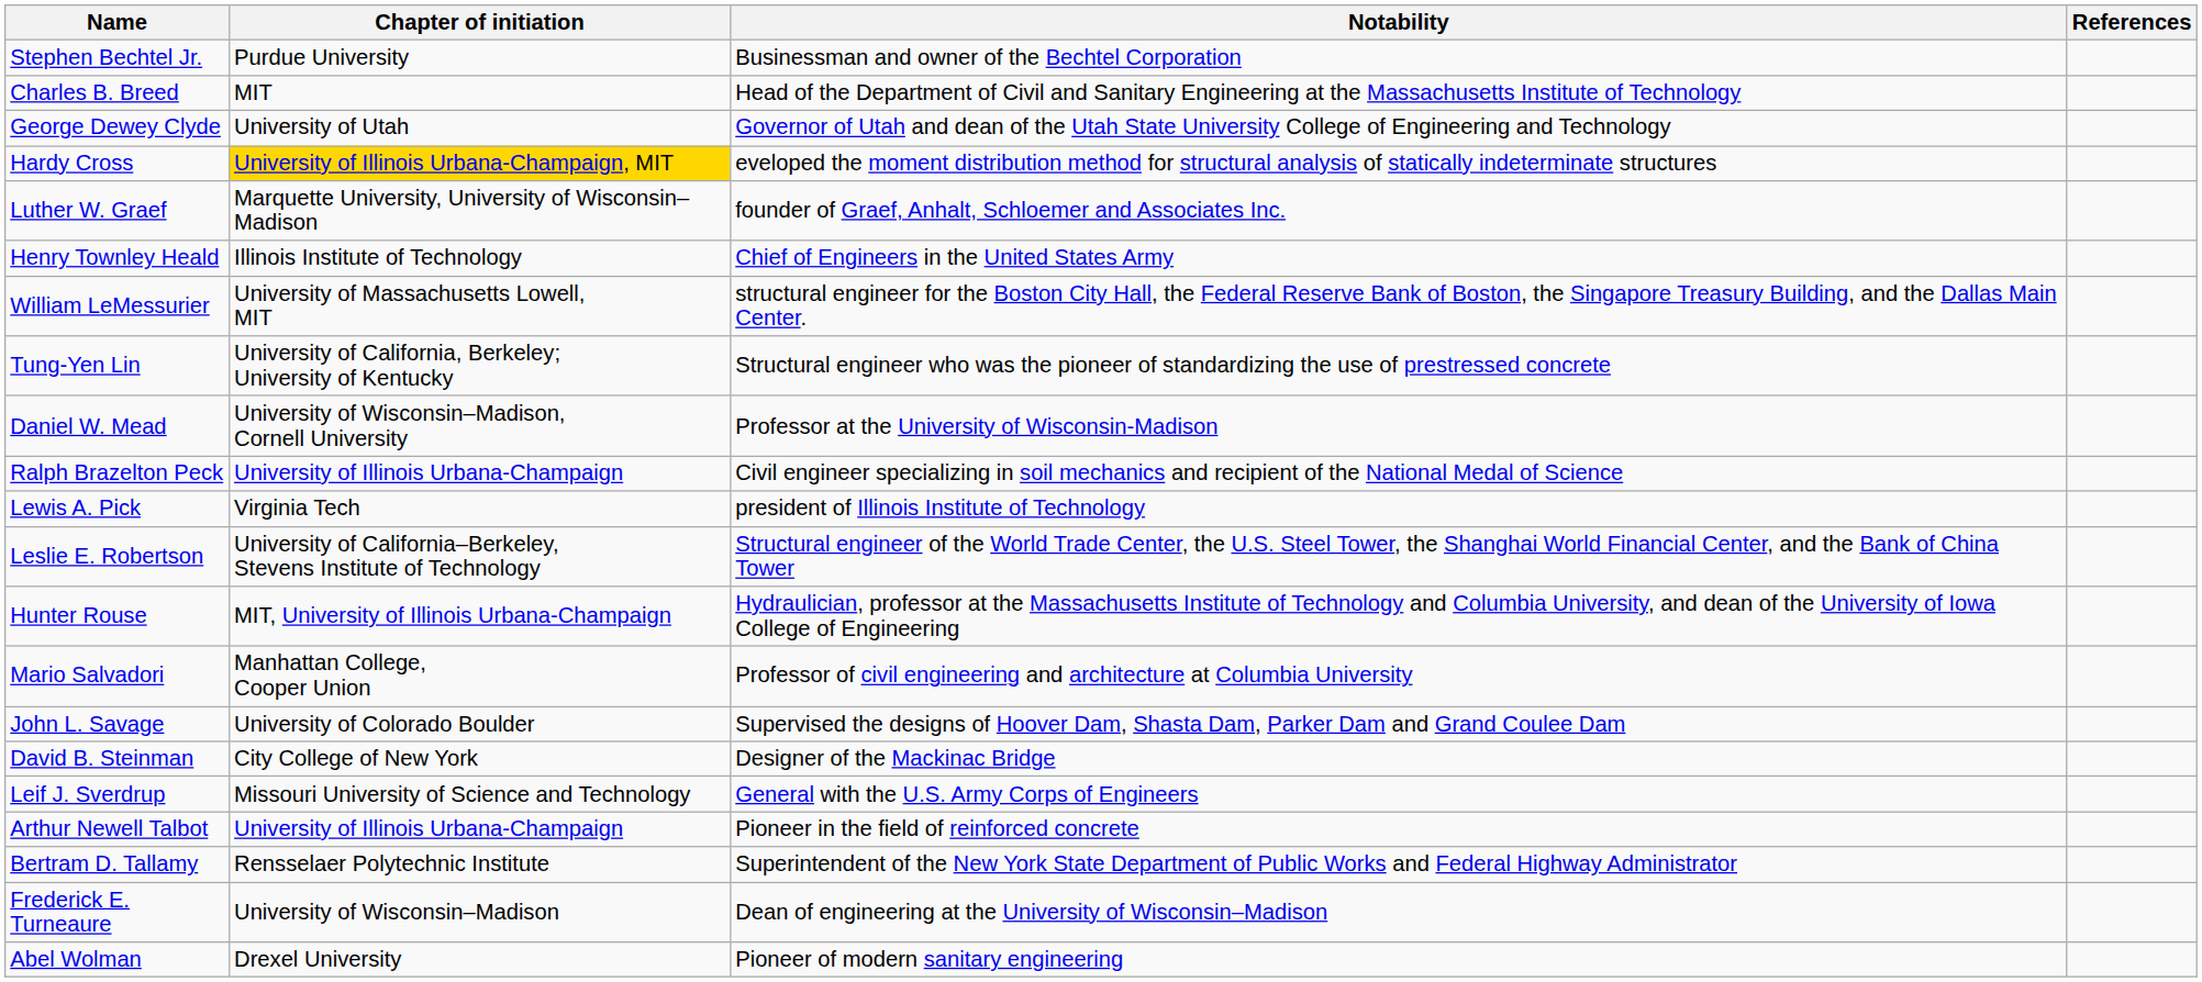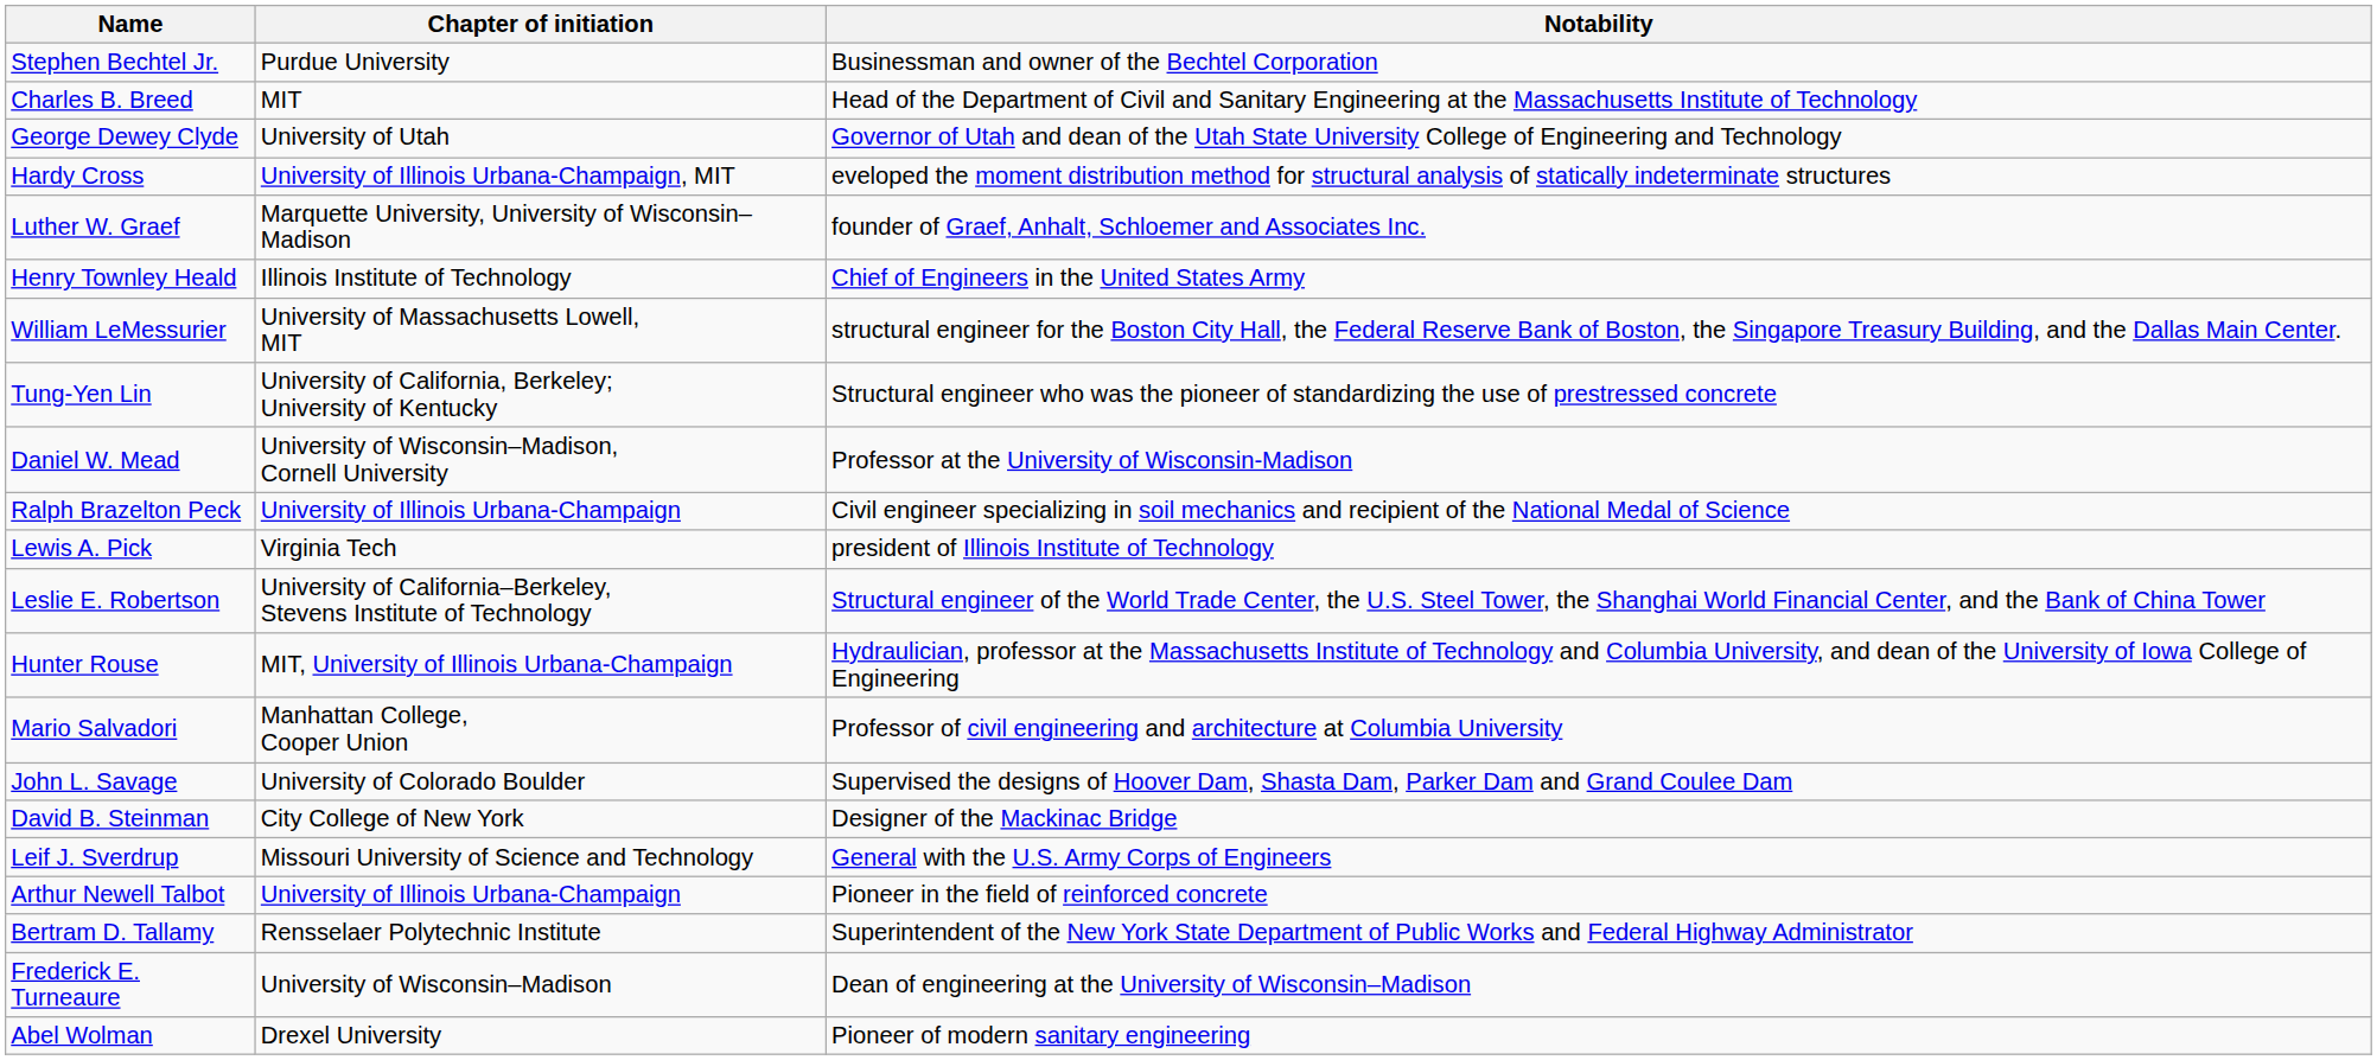 <table class="wikitable sortable" style="width:100%;">
 <tr>
 <th>Name</th>
 <th>Chapter of initiation</th>
 <th>Notability</th>
-<th>References</th>
 </tr>
 <tr>
 <td><a href='#'>Stephen Bechtel Jr.</a></td>
 <td>Purdue University</td>
 <td>Businessman and owner of the <a href='#'>Bechtel Corporation</a></td>
-<td></td>
 </tr>
 <tr>
 <td><a href='#'>Charles B. Breed</a></td>
 <td>MIT</td>
 <td>Head of the Department of Civil and Sanitary Engineering at the <a href='#'>Massachusetts Institute of Technology</a></td>
-<td></td>
 </tr>
 <tr>
 <td><a href='#'>George Dewey Clyde</a></td>
 <td>University of Utah</td>
 <td><a href='#'>Governor of Utah</a> and dean of the <a href='#'>Utah State University</a> College of Engineering and Technology</td>
-<td></td>
 </tr>
 <tr>
 <td><a href='#'>Hardy Cross</a></td>
-<td style="background: gold;"><a href='#'>University of Illinois Urbana-Champaign</a>, MIT</td>
+<td><a href='#'>University of Illinois Urbana-Champaign</a>, MIT</td>
 <td>eveloped the <a href='#'>moment distribution method</a> for <a href='#'>structural analysis</a> of <a href='#'>statically indeterminate</a> structures</td>
-<td></td>
 </tr>
 <tr>
 <td><a href='#'>Luther W. Graef</a></td>
 <td>Marquette University, University of Wisconsin–Madison</td>
 <td>founder of <a href='#'>Graef, Anhalt, Schloemer and Associates Inc.</a></td>
-<td></td>
 </tr>
 <tr>
 <td><a href='#'>Henry Townley Heald</a></td>
 <td>Illinois Institute of Technology</td>
 <td><a href='#'>Chief of Engineers</a> in the <a href='#'>United States Army</a></td>
-<td></td>
 </tr>
 <tr>
 <td><a href='#'>William LeMessurier</a></td>
 <td>University of Massachusetts Lowell,<br>MIT</td>
 <td>structural engineer for the <a href='#'>Boston City Hall</a>, the <a href='#'>Federal Reserve Bank of Boston</a>, the <a href='#'>Singapore Treasury Building</a>, and the <a href='#'>Dallas Main Center</a>.</td>
-<td></td>
 </tr>
 <tr>
 <td><a href='#'>Tung-Yen Lin</a></td>
 <td>University of California, Berkeley;<br>University of Kentucky</td>
 <td>Structural engineer who was the pioneer of standardizing the use of <a href='#'>prestressed concrete</a></td>
-<td></td>
 </tr>
 <tr>
 <td><a href='#'>Daniel W. Mead</a></td>
 <td>University of Wisconsin–Madison,<br>Cornell University</td>
 <td>Professor at the <a href='#'>University of Wisconsin-Madison</a></td>
-<td></td>
 </tr>
 <tr>
 <td><a href='#'>Ralph Brazelton Peck</a></td>
 <td><a href='#'>University of Illinois Urbana-Champaign</a></td>
 <td>Civil engineer specializing in <a href='#'>soil mechanics</a> and recipient of the <a href='#'>National Medal of Science</a></td>
-<td></td>
 </tr>
 <tr>
 <td><a href='#'>Lewis A. Pick</a></td>
 <td>Virginia Tech</td>
 <td>president of <a href='#'>Illinois Institute of Technology</a></td>
-<td></td>
 </tr>
 <tr>
 <td><a href='#'>Leslie E. Robertson</a></td>
 <td>University of California–Berkeley,<br>Stevens Institute of Technology</td>
 <td><a href='#'>Structural engineer</a> of the <a href='#'>World Trade Center</a>, the <a href='#'>U.S. Steel Tower</a>, the <a href='#'>Shanghai World Financial Center</a>, and the <a href='#'>Bank of China Tower</a></td>
-<td></td>
 </tr>
 <tr>
 <td><a href='#'>Hunter Rouse</a></td>
 <td>MIT, <a href='#'>University of Illinois Urbana-Champaign</a></td>
 <td><a href='#'>Hydraulician</a>, professor at the <a href='#'>Massachusetts Institute of Technology</a> and  <a href='#'>Columbia University</a>, and dean of the <a href='#'>University of Iowa</a> College of Engineering</td>
-<td></td>
 </tr>
 <tr>
 <td><a href='#'>Mario Salvadori</a></td>
 <td>Manhattan College,<br>Cooper Union</td>
 <td>Professor of <a href='#'>civil engineering</a> and <a href='#'>architecture</a> at <a href='#'>Columbia University</a></td>
-<td></td>
 </tr>
 <tr>
 <td><a href='#'>John L. Savage</a></td>
 <td>University of Colorado Boulder</td>
 <td>Supervised the designs of <a href='#'>Hoover Dam</a>, <a href='#'>Shasta Dam</a>, <a href='#'>Parker Dam</a> and <a href='#'>Grand Coulee Dam</a></td>
-<td></td>
 </tr>
 <tr>
 <td><a href='#'>David B. Steinman</a></td>
 <td>City College of New York</td>
 <td>Designer of the <a href='#'>Mackinac Bridge</a></td>
-<td></td>
 </tr>
 <tr>
 <td><a href='#'>Leif J. Sverdrup</a></td>
 <td>Missouri University of Science and Technology</td>
 <td><a href='#'>General</a> with the <a href='#'>U.S. Army Corps of Engineers</a></td>
-<td></td>
 </tr>
 <tr>
 <td><a href='#'>Arthur Newell Talbot</a></td>
 <td><a href='#'>University of Illinois Urbana-Champaign</a></td>
 <td>Pioneer in the field of <a href='#'>reinforced concrete</a></td>
-<td></td>
 </tr>
 <tr>
 <td><a href='#'>Bertram D. Tallamy</a></td>
 <td>Rensselaer Polytechnic Institute</td>
 <td>Superintendent of the <a href='#'>New York State Department of Public Works</a> and <a href='#'>Federal Highway Administrator</a></td>
-<td></td>
 </tr>
 <tr>
 <td><a href='#'>Frederick E. Turneaure</a></td>
 <td>University of Wisconsin–Madison</td>
 <td>Dean of engineering at the <a href='#'>University of Wisconsin–Madison</a></td>
-<td></td>
 </tr>
 <tr>
 <td><a href='#'>Abel Wolman</a></td>
 <td>Drexel University</td>
 <td>Pioneer of modern <a href='#'>sanitary engineering</a></td>
-<td></td>
 </tr>
 </table>
